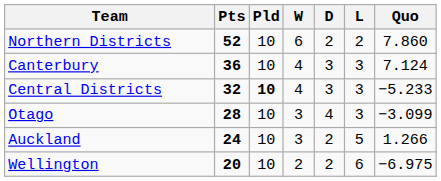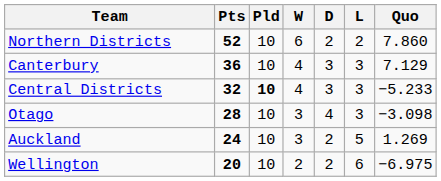 <table class="wikitable" style="text-align:center;">
 <tr>
 <th width=175>Team</th>
 <th width=20 abbr="Points">Pts</th>
 <th width=20 abbr="Played">Pld</th>
 <th width=20 abbr="Won">W</th>
 <th width=20 abbr="Draw">D</th>
 <th width=20 abbr="Lost">L</th>
 <th width=20 abbr="Quotient">Quo</th>
 </tr>
 <tr style="background:#f9f9f9;">
 <td style="text-align:left;"><a href='#'>Northern Districts</a></td>
 <td><strong>52</strong></td>
 <td>10</td>
 <td>6</td>
 <td>2</td>
 <td>2</td>
 <td>7.860</td>
 </tr>
 <tr style="background:#f9f9f9;">
 <td style="text-align:left;"><a href='#'>Canterbury</a></td>
 <td><strong>36</strong></td>
 <td>10</td>
 <td>4</td>
 <td>3</td>
 <td>3</td>
-<td>7.124</td>
+<td>7.129</td>
 </tr>
 <tr style="background:#f9f9f9;">
 <td style="text-align:left;"><a href='#'>Central Districts</a></td>
 <td><strong>32</strong></td>
 <td><strong>10</strong></td>
 <td>4</td>
 <td>3</td>
 <td>3</td>
 <td>−5.233</td>
 </tr>
 <tr style="background:#f9f9f9;">
 <td style="text-align:left;"><a href='#'>Otago</a></td>
 <td><strong>28</strong></td>
 <td>10</td>
 <td>3</td>
 <td>4</td>
 <td>3</td>
-<td>−3.099</td>
+<td>−3.098</td>
 </tr>
 <tr style="background:#f9f9f9;">
 <td style="text-align:left;"><a href='#'>Auckland</a></td>
 <td><strong>24</strong></td>
 <td>10</td>
 <td>3</td>
 <td>2</td>
 <td>5</td>
-<td>1.266</td>
+<td>1.269</td>
 </tr>
 <tr style="background:#f9f9f9;">
 <td style="text-align:left;"><a href='#'>Wellington</a></td>
 <td><strong>20</strong></td>
 <td>10</td>
 <td>2</td>
 <td>2</td>
 <td>6</td>
 <td>−6.975</td>
 </tr>
 </table>
